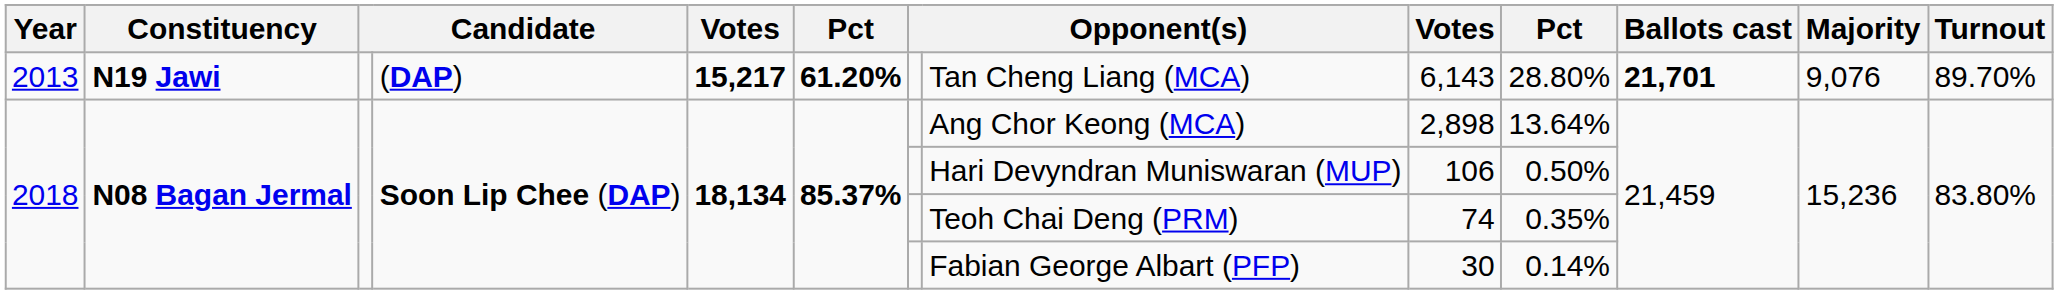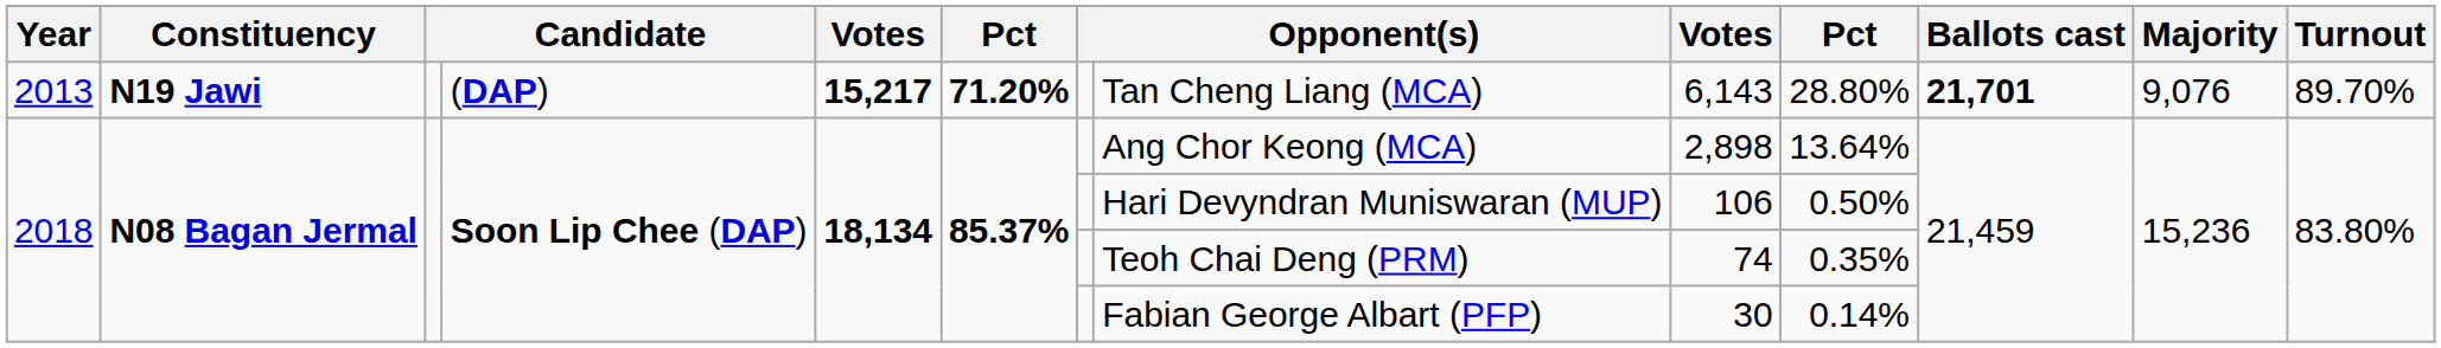 <table class="wikitable" style="margin:0.5em ; font-size:95%">
 <tr>
 <th>Year</th>
 <th>Constituency</th>
 <th colspan=2>Candidate</th>
 <th>Votes</th>
 <th>Pct</th>
 <th colspan=2>Opponent(s)</th>
 <th>Votes</th>
 <th>Pct</th>
 <th>Ballots cast</th>
 <th>Majority</th>
 <th>Turnout</th>
 </tr>
 <tr>
 <td><a href='#'>2013</a></td>
 <td><strong>N19 <a href='#'>Jawi</a></strong></td>
 <td></td>
 <td> (<strong><a href='#'>DAP</a></strong>)</td>
 <td align="right"><strong>15,217</strong></td>
-<td><strong>61.20%</strong></td>
+<td><strong>71.20%</strong></td>
 <td></td>
 <td>Tan Cheng Liang (<a href='#'>MCA</a>)</td>
 <td align="right">6,143</td>
 <td>28.80%</td>
 <td><strong>21,701</strong></td>
 <td>9,076</td>
 <td>89.70%</td>
 </tr>
 <tr>
 <td rowspan=4><a href='#'>2018</a></td>
 <td rowspan=4><strong>N08 <a href='#'>Bagan Jermal</a></strong></td>
 <td rowspan=4 ></td>
 <td rowspan=4><strong>Soon Lip Chee</strong> (<a href='#'><strong>DAP</strong></a>)</td>
 <td rowspan=4 align="right"><strong>18,134</strong></td>
 <td rowspan=4><strong>85.37%</strong></td>
 <td></td>
 <td>Ang Chor Keong (<a href='#'>MCA</a>)</td>
 <td align="right">2,898</td>
 <td>13.64%</td>
 <td rowspan=4>21,459</td>
 <td rowspan=4>15,236</td>
 <td rowspan=4>83.80%</td>
 </tr>
 <tr>
 <td bgcolor=></td>
 <td>Hari Devyndran Muniswaran (<a href='#'>MUP</a>)</td>
 <td align="right">106</td>
 <td align=right>0.50%</td>
 </tr>
 <tr>
 <td bgcolor=></td>
 <td>Teoh Chai Deng (<a href='#'>PRM</a>)</td>
 <td align="right">74</td>
 <td align="right">0.35%</td>
 </tr>
 <tr>
 <td></td>
 <td>Fabian George Albart (<a href='#'>PFP</a>)</td>
 <td align="right">30</td>
 <td align="right">0.14%</td>
 </tr>
 </table>
